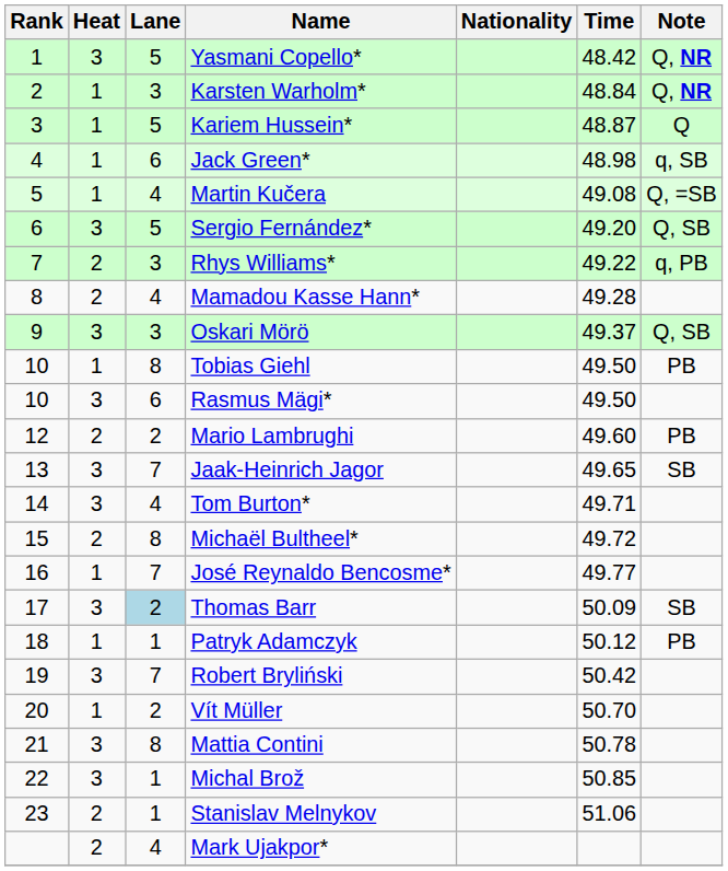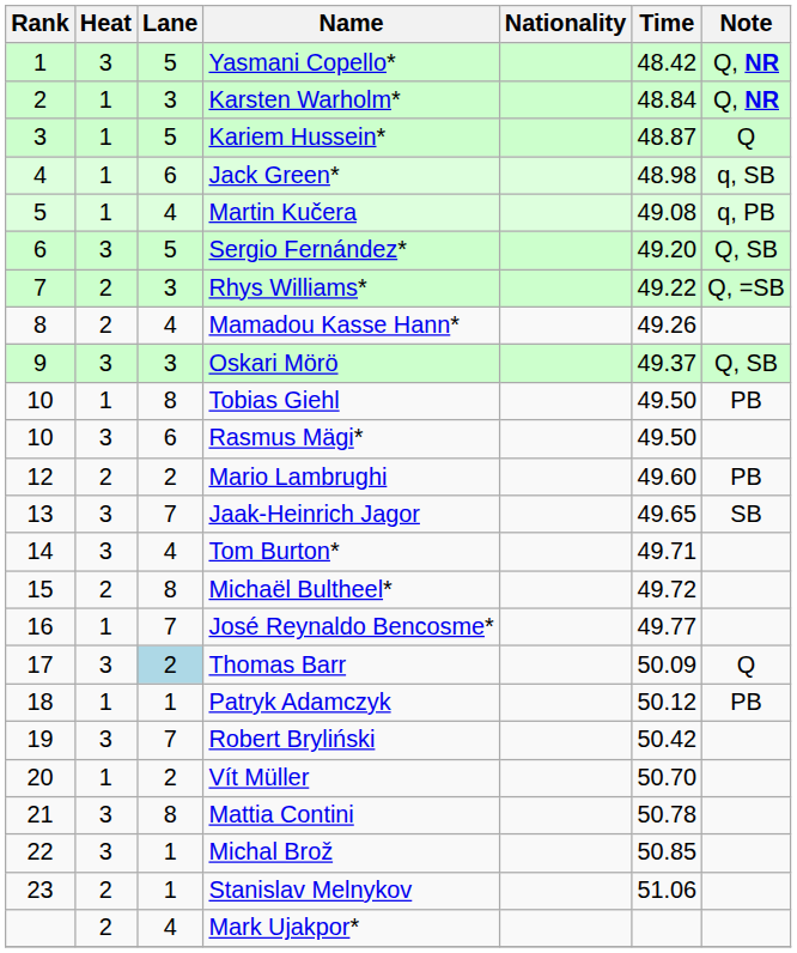 <table class="wikitable sortable" style="text-align:center">
 <tr>
 <th>Rank</th>
 <th>Heat</th>
 <th>Lane</th>
 <th>Name</th>
 <th>Nationality</th>
 <th>Time</th>
 <th>Note</th>
 </tr>
 <tr bgcolor=ccffcc>
 <td>1</td>
 <td>3</td>
 <td>5</td>
 <td align=left><a href='#'>Yasmani Copello</a>*</td>
 <td align=left></td>
 <td>48.42</td>
 <td>Q, <strong><a href='#'>NR</a></strong></td>
 </tr>
 <tr bgcolor=ccffcc>
 <td>2</td>
 <td>1</td>
 <td>3</td>
 <td align=left><a href='#'>Karsten Warholm</a>*</td>
 <td align=left></td>
 <td>48.84</td>
 <td>Q, <strong><a href='#'>NR</a></strong></td>
 </tr>
 <tr bgcolor=ccffcc>
 <td>3</td>
 <td>1</td>
 <td>5</td>
 <td align=left><a href='#'>Kariem Hussein</a>*</td>
 <td align=left></td>
 <td>48.87</td>
 <td>Q</td>
 </tr>
 <tr bgcolor=ddffdd>
 <td>4</td>
 <td>1</td>
 <td>6</td>
 <td align=left><a href='#'>Jack Green</a>*</td>
 <td align=left></td>
 <td>48.98</td>
 <td>q, SB</td>
 </tr>
 <tr bgcolor=ddffdd>
 <td>5</td>
 <td>1</td>
 <td>4</td>
 <td align=left><a href='#'>Martin Kučera</a></td>
 <td align=left></td>
 <td>49.08</td>
-<td>Q, =SB</td>
+<td>q, PB</td>
 </tr>
 <tr bgcolor=ccffcc>
 <td>6</td>
 <td>3</td>
 <td>5</td>
 <td align=left><a href='#'>Sergio Fernández</a>*</td>
 <td align=left></td>
 <td>49.20</td>
 <td>Q, SB</td>
 </tr>
 <tr bgcolor=ccffcc>
 <td>7</td>
 <td>2</td>
 <td>3</td>
 <td align=left><a href='#'>Rhys Williams</a>*</td>
 <td align=left></td>
 <td>49.22</td>
-<td>q, PB</td>
+<td>Q, =SB</td>
 </tr>
 <tr>
 <td>8</td>
 <td>2</td>
 <td>4</td>
 <td align=left><a href='#'>Mamadou Kasse Hann</a>*</td>
 <td align=left></td>
-<td>49.28</td>
+<td>49.26</td>
 <td></td>
 </tr>
 <tr bgcolor=ccffcc>
 <td>9</td>
 <td>3</td>
 <td>3</td>
 <td align=left><a href='#'>Oskari Mörö</a></td>
 <td align=left></td>
 <td>49.37</td>
 <td>Q, SB</td>
 </tr>
 <tr>
 <td>10</td>
 <td>1</td>
 <td>8</td>
 <td align=left><a href='#'>Tobias Giehl</a></td>
 <td align=left></td>
 <td>49.50</td>
 <td>PB</td>
 </tr>
 <tr>
 <td>10</td>
 <td>3</td>
 <td>6</td>
 <td align=left><a href='#'>Rasmus Mägi</a>*</td>
 <td align=left></td>
 <td>49.50</td>
 <td></td>
 </tr>
 <tr>
 <td>12</td>
 <td>2</td>
 <td>2</td>
 <td align=left><a href='#'>Mario Lambrughi</a></td>
 <td align=left></td>
 <td>49.60</td>
 <td>PB</td>
 </tr>
 <tr>
 <td>13</td>
 <td>3</td>
 <td>7</td>
 <td align=left><a href='#'>Jaak-Heinrich Jagor</a></td>
 <td align=left></td>
 <td>49.65</td>
 <td>SB</td>
 </tr>
 <tr>
 <td>14</td>
 <td>3</td>
 <td>4</td>
 <td align=left><a href='#'>Tom Burton</a>*</td>
 <td align=left></td>
 <td>49.71</td>
 <td></td>
 </tr>
 <tr>
 <td>15</td>
 <td>2</td>
 <td>8</td>
 <td align=left><a href='#'>Michaël Bultheel</a>*</td>
 <td align=left></td>
 <td>49.72</td>
 <td></td>
 </tr>
 <tr>
 <td>16</td>
 <td>1</td>
 <td>7</td>
 <td align=left><a href='#'>José Reynaldo Bencosme</a>*</td>
 <td align=left></td>
 <td>49.77</td>
 <td></td>
 </tr>
 <tr>
 <td>17</td>
 <td>3</td>
 <td style="background: lightblue;">2</td>
 <td align=left><a href='#'>Thomas Barr</a></td>
 <td align=left></td>
 <td>50.09</td>
-<td>SB</td>
+<td>Q</td>
 </tr>
 <tr>
 <td>18</td>
 <td>1</td>
 <td>1</td>
 <td align=left><a href='#'>Patryk Adamczyk</a></td>
 <td align=left></td>
 <td>50.12</td>
 <td>PB</td>
 </tr>
 <tr>
 <td>19</td>
 <td>3</td>
 <td>7</td>
 <td align=left><a href='#'>Robert Bryliński</a></td>
 <td align=left></td>
 <td>50.42</td>
 <td></td>
 </tr>
 <tr>
 <td>20</td>
 <td>1</td>
 <td>2</td>
 <td align=left><a href='#'>Vít Müller</a></td>
 <td align=left></td>
 <td>50.70</td>
 <td></td>
 </tr>
 <tr>
 <td>21</td>
 <td>3</td>
 <td>8</td>
 <td align=left><a href='#'>Mattia Contini</a></td>
 <td align=left></td>
 <td>50.78</td>
 <td></td>
 </tr>
 <tr>
 <td>22</td>
 <td>3</td>
 <td>1</td>
 <td align=left><a href='#'>Michal Brož</a></td>
 <td align=left></td>
 <td>50.85</td>
 <td></td>
 </tr>
 <tr>
 <td>23</td>
 <td>2</td>
 <td>1</td>
 <td align=left><a href='#'>Stanislav Melnykov</a></td>
 <td align=left></td>
 <td>51.06</td>
 <td></td>
 </tr>
 <tr>
 <td></td>
 <td>2</td>
 <td>4</td>
 <td align=left><a href='#'>Mark Ujakpor</a>*</td>
 <td align=left></td>
 <td></td>
 <td></td>
 </tr>
 <tr>
 </tr>
 </table>
